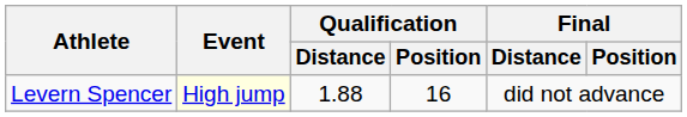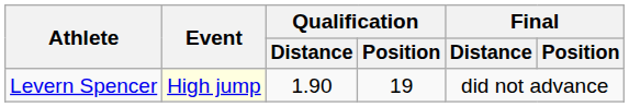 <table class=wikitable style="font-size:90%">
 <tr>
 <th rowspan="2">Athlete</th>
 <th rowspan="2">Event</th>
 <th colspan="2">Qualification</th>
 <th colspan="2">Final</th>
 </tr>
 <tr style="font-size:95%">
 <th>Distance</th>
 <th>Position</th>
 <th>Distance</th>
 <th>Position</th>
 </tr>
 <tr align=center>
 <td align=left><a href='#'>Levern Spencer</a></td>
 <td align=left style="background: lightyellow;"><a href='#'>High jump</a></td>
-<td>1.88</td>
-<td>16</td>
+<td>1.90</td>
+<td>19</td>
 <td colspan=2>did not advance</td>
 </tr>
 </table>
